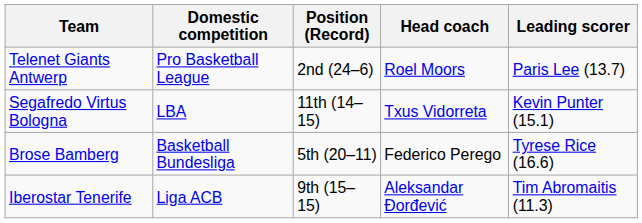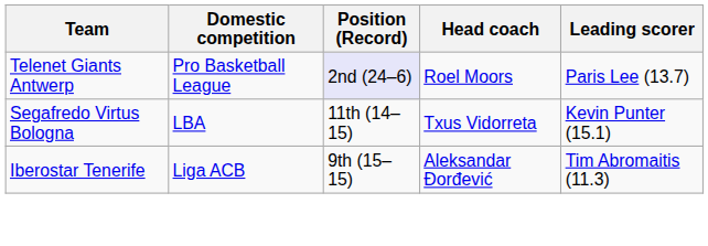 <table class="wikitable sortable" style="float:right; margin:0 0 0.5em 1em; text-align:left; font-size:95%">
 <tr>
 <th>Team</th>
 <th>Domestic <br>competition</th>
 <th>Position <br>(Record)</th>
 <th>Head coach</th>
 <th>Leading scorer</th>
 </tr>
 <tr>
 <td> <a href='#'>Telenet Giants Antwerp</a></td>
 <td><a href='#'>Pro Basketball League</a></td>
-<td>2nd (24–6)</td>
+<td style="background: lavender;">2nd (24–6)</td>
 <td><a href='#'>Roel Moors</a></td>
 <td><a href='#'>Paris Lee</a> (13.7)</td>
 </tr>
 <tr>
 <td> <a href='#'>Segafredo Virtus Bologna</a></td>
 <td><a href='#'>LBA</a></td>
 <td>11th (14–15)</td>
 <td><a href='#'>Txus Vidorreta</a></td>
 <td><a href='#'>Kevin Punter</a> (15.1)</td>
 </tr>
 <tr>
-<td> <a href='#'>Brose Bamberg</a></td>
-<td><a href='#'>Basketball Bundesliga</a></td>
-<td>5th (20–11)</td>
-<td>Federico Perego</td>
-<td><a href='#'>Tyrese Rice</a> (16.6)</td>
-</tr>
-<tr>
 <td> <a href='#'>Iberostar Tenerife</a></td>
 <td><a href='#'>Liga ACB</a></td>
 <td>9th (15–15)</td>
 <td><a href='#'>Aleksandar Đorđević</a></td>
 <td><a href='#'>Tim Abromaitis</a> (11.3)</td>
 </tr>
 </table>
